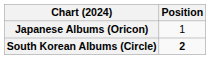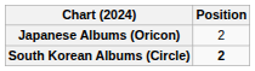 <table class="wikitable sortable plainrowheaders" style="text-align:center">
 <tr>
 <th scope="col">Chart (2024)</th>
 <th scope="col">Position</th>
 </tr>
 <tr>
 <th scope="row">Japanese Albums (Oricon)</th>
-<td>1</td>
+<td>2</td>
 </tr>
 <tr>
 <th scope="row">South Korean Albums (Circle)</th>
 <td><strong>2</strong></td>
 </tr>
 </table>
